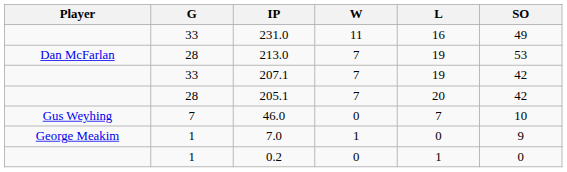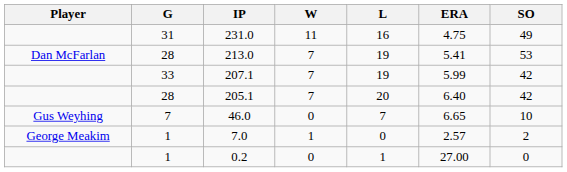 <table class="wikitable sortable">
 <tr>
 <th bgcolor="#DDDDFF" width="16%">Player</th>
 <th bgcolor="#DDDDFF" width="9%">G</th>
 <th bgcolor="#DDDDFF" width="9%">IP</th>
 <th bgcolor="#DDDDFF" width="9%">W</th>
 <th bgcolor="#DDDDFF" width="9%">L</th>
+<th bgcolor="#DDDDFF" width="9%">ERA</th>
 <th bgcolor="#DDDDFF" width="9%">SO</th>
 </tr>
 <tr align="center">
 <td></td>
-<td>33</td>
+<td>31</td>
 <td>231.0</td>
 <td>11</td>
 <td>16</td>
+<td>4.75</td>
 <td>49</td>
 </tr>
 <tr align="center">
 <td><a href='#'>Dan McFarlan</a></td>
 <td>28</td>
 <td>213.0</td>
 <td>7</td>
 <td>19</td>
+<td>5.41</td>
 <td>53</td>
 </tr>
 <tr align=center>
 <td></td>
 <td>33</td>
 <td>207.1</td>
 <td>7</td>
 <td>19</td>
+<td>5.99</td>
 <td>42</td>
 </tr>
 <tr align="center">
 <td></td>
 <td>28</td>
 <td>205.1</td>
 <td>7</td>
 <td>20</td>
+<td>6.40</td>
 <td>42</td>
 </tr>
 <tr align="center">
 <td><a href='#'>Gus Weyhing</a></td>
 <td>7</td>
 <td>46.0</td>
 <td>0</td>
 <td>7</td>
+<td>6.65</td>
 <td>10</td>
 </tr>
 <tr align=center>
 <td><a href='#'>George Meakim</a></td>
 <td>1</td>
 <td>7.0</td>
 <td>1</td>
 <td>0</td>
-<td>9</td>
+<td>2.57</td>
+<td>2</td>
 </tr>
 <tr align=center>
 <td></td>
 <td>1</td>
 <td>0.2</td>
 <td>0</td>
 <td>1</td>
+<td>27.00</td>
 <td>0</td>
 </tr>
 </table>
